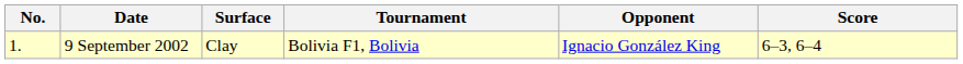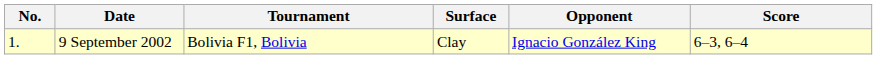 <table class="wikitable">
 <tr>
 <th width=45>No.</th>
 <th width=125>Date</th>
+<th width=250>Tournament</th>
 <th width=70>Surface</th>
-<th width=250>Tournament</th>
 <th width=180>Opponent</th>
 <th width=180>Score</th>
 </tr>
 <tr bgcolor="#ffffcc">
 <td>1.</td>
 <td>9 September 2002</td>
+<td>Bolivia F1, <a href='#'>Bolivia</a></td>
 <td>Clay</td>
-<td>Bolivia F1, <a href='#'>Bolivia</a></td>
 <td> <a href='#'>Ignacio González King</a></td>
 <td>6–3, 6–4</td>
 </tr>
 </table>
